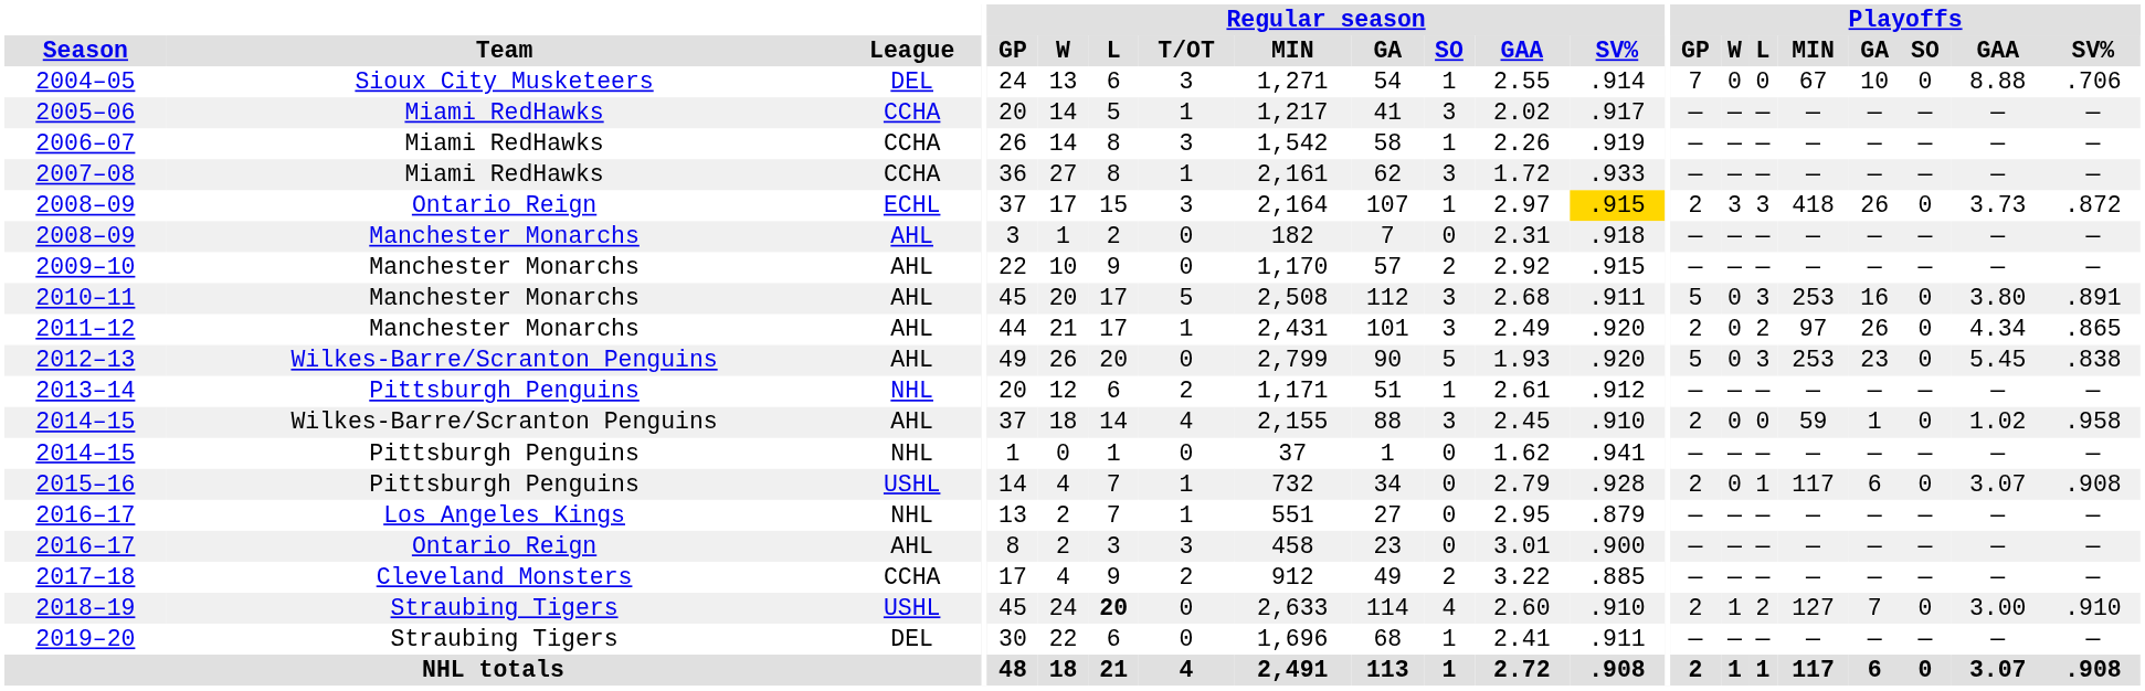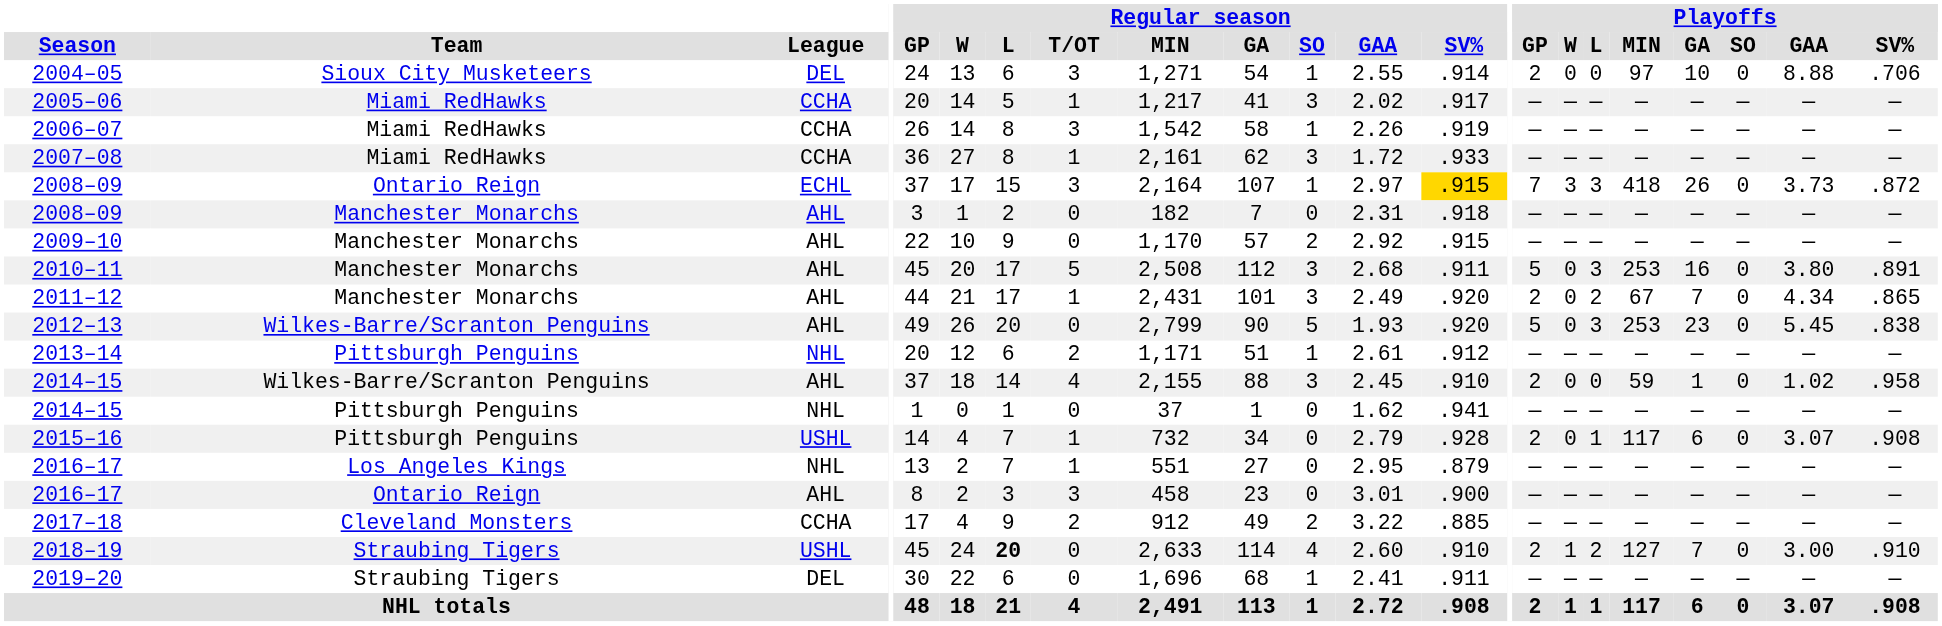 <table border="0" cellpadding="1" cellspacing="0" style="text-align:center; width:74%">
 <tr style="text-align:center; background:#e0e0e0;">
 <th colspan="3" style="text-align:center; background:#fff;"></th>
 <th rowspan="99" style="text-align:center; background:#fff;"></th>
 <th colspan="9" style="text-align:center; background:#e0e0e0;"><a href='#'>Regular season</a></th>
 <th rowspan="99" style="text-align:center; background:#fff;"></th>
 <th colspan="8" style="text-align:center; background:#e0e0e0;"><a href='#'>Playoffs</a></th>
 </tr>
 <tr style="text-align:center; background:#e0e0e0;">
 <th><a href='#'>Season</a></th>
 <th>Team</th>
 <th>League</th>
 <th>GP</th>
 <th>W</th>
 <th>L</th>
 <th>T/OT</th>
 <th>MIN</th>
 <th>GA</th>
 <th><a href='#'>SO</a></th>
 <th><a href='#'>GAA</a></th>
 <th><a href='#'>SV%</a></th>
 <th>GP</th>
 <th>W</th>
 <th>L</th>
 <th>MIN</th>
 <th>GA</th>
 <th>SO</th>
 <th>GAA</th>
 <th>SV%</th>
 </tr>
 <tr>
 <td><a href='#'>2004–05</a></td>
 <td><a href='#'>Sioux City Musketeers</a></td>
 <td><a href='#'>DEL</a></td>
 <td>24</td>
 <td>13</td>
 <td>6</td>
 <td>3</td>
 <td>1,271</td>
 <td>54</td>
 <td>1</td>
 <td>2.55</td>
 <td>.914</td>
-<td>7</td>
+<td>2</td>
 <td>0</td>
 <td>0</td>
-<td>67</td>
+<td>97</td>
 <td>10</td>
 <td>0</td>
 <td>8.88</td>
 <td>.706</td>
 </tr>
 <tr style="background:#f0f0f0;">
 <td><a href='#'>2005–06</a></td>
 <td><a href='#'>Miami RedHawks</a></td>
 <td><a href='#'>CCHA</a></td>
 <td>20</td>
 <td>14</td>
 <td>5</td>
 <td>1</td>
 <td>1,217</td>
 <td>41</td>
 <td>3</td>
 <td>2.02</td>
 <td>.917</td>
 <td>—</td>
 <td>—</td>
 <td>—</td>
 <td>—</td>
 <td>—</td>
 <td>—</td>
 <td>—</td>
 <td>—</td>
 </tr>
 <tr>
 <td><a href='#'>2006–07</a></td>
 <td>Miami RedHawks</td>
 <td>CCHA</td>
 <td>26</td>
 <td>14</td>
 <td>8</td>
 <td>3</td>
 <td>1,542</td>
 <td>58</td>
 <td>1</td>
 <td>2.26</td>
 <td>.919</td>
 <td>—</td>
 <td>—</td>
 <td>—</td>
 <td>—</td>
 <td>—</td>
 <td>—</td>
 <td>—</td>
 <td>—</td>
 </tr>
 <tr style="background:#f0f0f0;">
 <td><a href='#'>2007–08</a></td>
 <td>Miami RedHawks</td>
 <td>CCHA</td>
 <td>36</td>
 <td>27</td>
 <td>8</td>
 <td>1</td>
 <td>2,161</td>
 <td>62</td>
 <td>3</td>
 <td>1.72</td>
 <td>.933</td>
 <td>—</td>
 <td>—</td>
 <td>—</td>
 <td>—</td>
 <td>—</td>
 <td>—</td>
 <td>—</td>
 <td>—</td>
 </tr>
 <tr>
 <td><a href='#'>2008–09</a></td>
 <td><a href='#'>Ontario Reign</a></td>
 <td><a href='#'>ECHL</a></td>
 <td>37</td>
 <td>17</td>
 <td>15</td>
 <td>3</td>
 <td>2,164</td>
 <td>107</td>
 <td>1</td>
 <td>2.97</td>
 <td style="background: gold;">.915</td>
-<td>2</td>
+<td>7</td>
 <td>3</td>
 <td>3</td>
 <td>418</td>
 <td>26</td>
 <td>0</td>
 <td>3.73</td>
 <td>.872</td>
 </tr>
 <tr style="background:#f0f0f0;">
 <td><a href='#'>2008–09</a></td>
 <td><a href='#'>Manchester Monarchs</a></td>
 <td><a href='#'>AHL</a></td>
 <td>3</td>
 <td>1</td>
 <td>2</td>
 <td>0</td>
 <td>182</td>
 <td>7</td>
 <td>0</td>
 <td>2.31</td>
 <td>.918</td>
 <td>—</td>
 <td>—</td>
 <td>—</td>
 <td>—</td>
 <td>—</td>
 <td>—</td>
 <td>—</td>
 <td>—</td>
 </tr>
 <tr>
 <td><a href='#'>2009–10</a></td>
 <td>Manchester Monarchs</td>
 <td>AHL</td>
 <td>22</td>
 <td>10</td>
 <td>9</td>
 <td>0</td>
 <td>1,170</td>
 <td>57</td>
 <td>2</td>
 <td>2.92</td>
 <td>.915</td>
 <td>—</td>
 <td>—</td>
 <td>—</td>
 <td>—</td>
 <td>—</td>
 <td>—</td>
 <td>—</td>
 <td>—</td>
 </tr>
 <tr style="background:#f0f0f0;">
 <td><a href='#'>2010–11</a></td>
 <td>Manchester Monarchs</td>
 <td>AHL</td>
 <td>45</td>
 <td>20</td>
 <td>17</td>
 <td>5</td>
 <td>2,508</td>
 <td>112</td>
 <td>3</td>
 <td>2.68</td>
 <td>.911</td>
 <td>5</td>
 <td>0</td>
 <td>3</td>
 <td>253</td>
 <td>16</td>
 <td>0</td>
 <td>3.80</td>
 <td>.891</td>
 </tr>
 <tr>
 <td><a href='#'>2011–12</a></td>
 <td>Manchester Monarchs</td>
 <td>AHL</td>
 <td>44</td>
 <td>21</td>
 <td>17</td>
 <td>1</td>
 <td>2,431</td>
 <td>101</td>
 <td>3</td>
 <td>2.49</td>
 <td>.920</td>
 <td>2</td>
 <td>0</td>
 <td>2</td>
-<td>97</td>
-<td>26</td>
+<td>67</td>
+<td>7</td>
 <td>0</td>
 <td>4.34</td>
 <td>.865</td>
 </tr>
 <tr style="background:#f0f0f0;">
 <td><a href='#'>2012–13</a></td>
 <td><a href='#'>Wilkes-Barre/Scranton Penguins</a></td>
 <td>AHL</td>
 <td>49</td>
 <td>26</td>
 <td>20</td>
 <td>0</td>
 <td>2,799</td>
 <td>90</td>
 <td>5</td>
 <td>1.93</td>
 <td>.920</td>
 <td>5</td>
 <td>0</td>
 <td>3</td>
 <td>253</td>
 <td>23</td>
 <td>0</td>
 <td>5.45</td>
 <td>.838</td>
 </tr>
 <tr>
 <td><a href='#'>2013–14</a></td>
 <td><a href='#'>Pittsburgh Penguins</a></td>
 <td><a href='#'>NHL</a></td>
 <td>20</td>
 <td>12</td>
 <td>6</td>
 <td>2</td>
 <td>1,171</td>
 <td>51</td>
 <td>1</td>
 <td>2.61</td>
 <td>.912</td>
 <td>—</td>
 <td>—</td>
 <td>—</td>
 <td>—</td>
 <td>—</td>
 <td>—</td>
 <td>—</td>
 <td>—</td>
 </tr>
 <tr style="background:#f0f0f0;">
 <td><a href='#'>2014–15</a></td>
 <td>Wilkes-Barre/Scranton Penguins</td>
 <td>AHL</td>
 <td>37</td>
 <td>18</td>
 <td>14</td>
 <td>4</td>
 <td>2,155</td>
 <td>88</td>
 <td>3</td>
 <td>2.45</td>
 <td>.910</td>
 <td>2</td>
 <td>0</td>
 <td>0</td>
 <td>59</td>
 <td>1</td>
 <td>0</td>
 <td>1.02</td>
 <td>.958</td>
 </tr>
 <tr>
 <td><a href='#'>2014–15</a></td>
 <td>Pittsburgh Penguins</td>
 <td>NHL</td>
 <td>1</td>
 <td>0</td>
 <td>1</td>
 <td>0</td>
 <td>37</td>
 <td>1</td>
 <td>0</td>
 <td>1.62</td>
 <td>.941</td>
 <td>—</td>
 <td>—</td>
 <td>—</td>
 <td>—</td>
 <td>—</td>
 <td>—</td>
 <td>—</td>
 <td>—</td>
 </tr>
 <tr style="background:#f0f0f0;">
 <td><a href='#'>2015–16</a></td>
 <td>Pittsburgh Penguins</td>
 <td><a href='#'>USHL</a></td>
 <td>14</td>
 <td>4</td>
 <td>7</td>
 <td>1</td>
 <td>732</td>
 <td>34</td>
 <td>0</td>
 <td>2.79</td>
 <td>.928</td>
 <td>2</td>
 <td>0</td>
 <td>1</td>
 <td>117</td>
 <td>6</td>
 <td>0</td>
 <td>3.07</td>
 <td>.908</td>
 </tr>
 <tr>
 <td><a href='#'>2016–17</a></td>
 <td><a href='#'>Los Angeles Kings</a></td>
 <td>NHL</td>
 <td>13</td>
 <td>2</td>
 <td>7</td>
 <td>1</td>
 <td>551</td>
 <td>27</td>
 <td>0</td>
 <td>2.95</td>
 <td>.879</td>
 <td>—</td>
 <td>—</td>
 <td>—</td>
 <td>—</td>
 <td>—</td>
 <td>—</td>
 <td>—</td>
 <td>—</td>
 </tr>
 <tr style="background:#f0f0f0;">
 <td><a href='#'>2016–17</a></td>
 <td><a href='#'>Ontario Reign</a></td>
 <td>AHL</td>
 <td>8</td>
 <td>2</td>
 <td>3</td>
 <td>3</td>
 <td>458</td>
 <td>23</td>
 <td>0</td>
 <td>3.01</td>
 <td>.900</td>
 <td>—</td>
 <td>—</td>
 <td>—</td>
 <td>—</td>
 <td>—</td>
 <td>—</td>
 <td>—</td>
 <td>—</td>
 </tr>
 <tr>
 <td><a href='#'>2017–18</a></td>
 <td><a href='#'>Cleveland Monsters</a></td>
 <td>CCHA</td>
 <td>17</td>
 <td>4</td>
 <td>9</td>
 <td>2</td>
 <td>912</td>
 <td>49</td>
 <td>2</td>
 <td>3.22</td>
 <td>.885</td>
 <td>—</td>
 <td>—</td>
 <td>—</td>
 <td>—</td>
 <td>—</td>
 <td>—</td>
 <td>—</td>
 <td>—</td>
 </tr>
 <tr style="background:#f0f0f0;">
 <td><a href='#'>2018–19</a></td>
 <td><a href='#'>Straubing Tigers</a></td>
 <td><a href='#'>USHL</a></td>
 <td>45</td>
 <td>24</td>
 <td><strong>20</strong></td>
 <td>0</td>
 <td>2,633</td>
 <td>114</td>
 <td>4</td>
 <td>2.60</td>
 <td>.910</td>
 <td>2</td>
 <td>1</td>
 <td>2</td>
 <td>127</td>
 <td>7</td>
 <td>0</td>
 <td>3.00</td>
 <td>.910</td>
 </tr>
 <tr>
 <td><a href='#'>2019–20</a></td>
 <td>Straubing Tigers</td>
 <td>DEL</td>
 <td>30</td>
 <td>22</td>
 <td>6</td>
 <td>0</td>
 <td>1,696</td>
 <td>68</td>
 <td>1</td>
 <td>2.41</td>
 <td>.911</td>
 <td>—</td>
 <td>—</td>
 <td>—</td>
 <td>—</td>
 <td>—</td>
 <td>—</td>
 <td>—</td>
 <td>—</td>
 </tr>
 <tr style="text-align:center; background:#e0e0e0;">
 <th colspan="3" style="text-align:center;">NHL totals</th>
 <th>48</th>
 <th>18</th>
 <th>21</th>
 <th>4</th>
 <th>2,491</th>
 <th>113</th>
 <th>1</th>
 <th>2.72</th>
 <th>.908</th>
 <th>2</th>
 <th>1</th>
 <th>1</th>
 <th>117</th>
 <th>6</th>
 <th>0</th>
 <th>3.07</th>
 <th>.908</th>
 </tr>
 </table>
